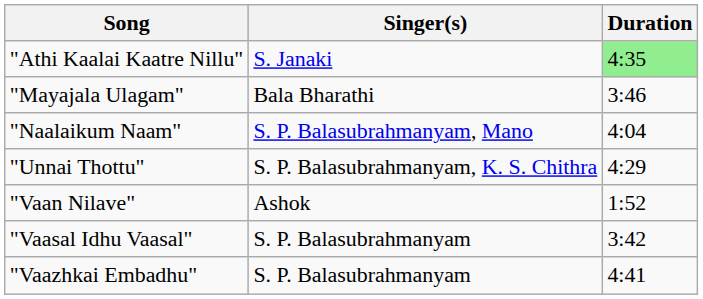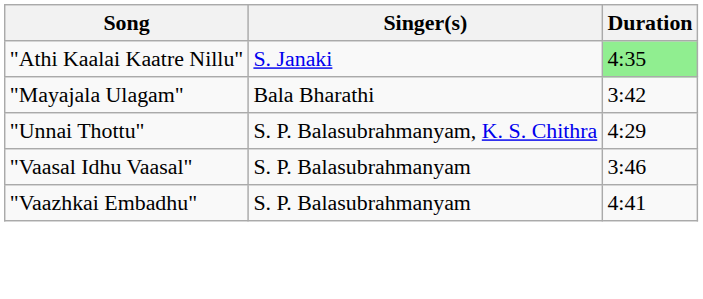 <table class="wikitable" style="font-size:95%;">
 <tr>
 <th>Song</th>
 <th>Singer(s)</th>
 <th>Duration</th>
 </tr>
 <tr>
 <td>"Athi Kaalai Kaatre Nillu"</td>
 <td><a href='#'>S. Janaki</a></td>
 <td style="background: lightgreen;">4:35</td>
 </tr>
 <tr>
 <td>"Mayajala Ulagam"</td>
 <td>Bala Bharathi</td>
-<td>3:46</td>
-</tr>
-<tr>
-<td>"Naalaikum Naam"</td>
-<td><a href='#'>S. P. Balasubrahmanyam</a>, <a href='#'>Mano</a></td>
-<td>4:04</td>
+<td>3:42</td>
 </tr>
 <tr>
 <td>"Unnai Thottu"</td>
 <td>S. P. Balasubrahmanyam, <a href='#'>K. S. Chithra</a></td>
 <td>4:29</td>
 </tr>
 <tr>
-<td>"Vaan Nilave"</td>
-<td>Ashok</td>
-<td>1:52</td>
-</tr>
-<tr>
 <td>"Vaasal Idhu Vaasal"</td>
 <td>S. P. Balasubrahmanyam</td>
-<td>3:42</td>
+<td>3:46</td>
 </tr>
 <tr>
 <td>"Vaazhkai Embadhu"</td>
 <td>S. P. Balasubrahmanyam</td>
 <td>4:41</td>
 </tr>
 </table>
